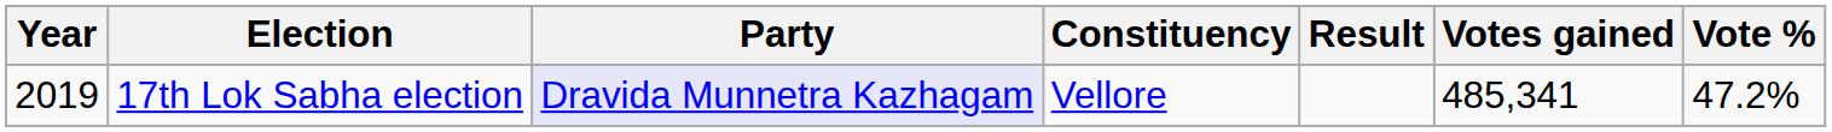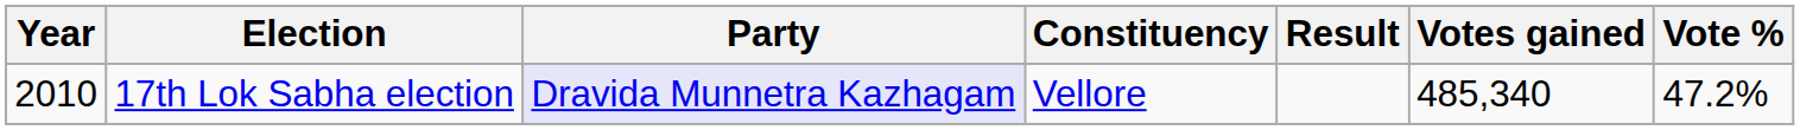 <table class="wikitable">
 <tr>
 <th>Year</th>
 <th>Election</th>
 <th>Party</th>
 <th>Constituency</th>
 <th>Result</th>
 <th>Votes gained</th>
 <th>Vote %</th>
 </tr>
 <tr>
-<td>2019</td>
+<td>2010</td>
 <td><a href='#'>17th Lok Sabha election</a></td>
 <td style="background: lavender;"><a href='#'>Dravida Munnetra Kazhagam</a></td>
 <td><a href='#'>Vellore</a></td>
 <td></td>
-<td>485,341</td>
+<td>485,340</td>
 <td>47.2%</td>
 </tr>
 </table>
